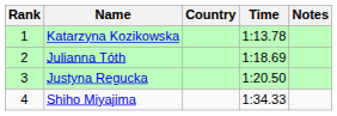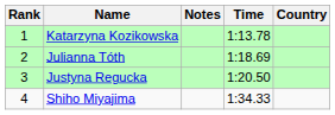 <table class="wikitable" style="text-align:center">
 <tr>
 <th>Rank</th>
 <th>Name</th>
+<th>Notes</th>
+<th>Time</th>
 <th>Country</th>
-<th>Time</th>
-<th>Notes</th>
 </tr>
 <tr bgcolor=bbffbb>
 <td>1</td>
 <td align="left"><a href='#'>Katarzyna Kozikowska</a></td>
+<td></td>
+<td>1:13.78</td>
 <td align="left"></td>
-<td>1:13.78</td>
-<td></td>
 </tr>
 <tr bgcolor=bbffbb>
 <td>2</td>
 <td align="left"><a href='#'>Julianna Tóth</a></td>
+<td></td>
+<td>1:18.69</td>
 <td align="left"></td>
-<td>1:18.69</td>
-<td></td>
 </tr>
 <tr bgcolor=bbffbb>
 <td>3</td>
 <td align="left"><a href='#'>Justyna Regucka</a></td>
+<td></td>
+<td>1:20.50</td>
 <td align="left"></td>
-<td>1:20.50</td>
-<td></td>
 </tr>
 <tr>
 <td>4</td>
 <td align="left"><a href='#'>Shiho Miyajima</a></td>
+<td></td>
+<td>1:34.33</td>
 <td align="left"></td>
-<td>1:34.33</td>
-<td></td>
 </tr>
 </table>
